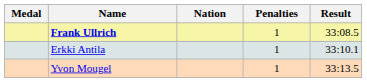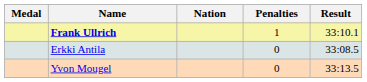 <table class=wikitable style="border:1px solid #AAAAAA;font-size:90%">
 <tr bgcolor="#E4E4E4">
 <th style="border-bottom:1px solid #AAAAAA" width=50>Medal</th>
 <th style="border-bottom:1px solid #AAAAAA" width=160>Name</th>
 <th style="border-bottom:1px solid #AAAAAA" width=80>Nation</th>
 <th style="border-bottom:1px solid #AAAAAA" width=80>Penalties</th>
 <th style="border-bottom:1px solid #AAAAAA" width=60>Result</th>
 </tr>
 <tr bgcolor="#F7F6A8">
 <td align="center"></td>
 <td><strong><a href='#'>Frank Ullrich</a></strong></td>
 <td align="center"></td>
 <td align="center">1</td>
-<td align="right">33:08.5</td>
+<td align="right">33:10.1</td>
 </tr>
 <tr bgcolor="#DCE5E5">
 <td align="center"></td>
 <td><a href='#'>Erkki Antila</a></td>
 <td align="center"></td>
-<td align="center">1</td>
-<td align="right">33:10.1</td>
+<td align="center">0</td>
+<td align="right">33:08.5</td>
 </tr>
 <tr bgcolor="#FFDAB9">
 <td align="center"></td>
 <td><a href='#'>Yvon Mougel</a></td>
 <td align="center"></td>
-<td align="center">1</td>
+<td align="center">0</td>
 <td align="right">33:13.5</td>
 </tr>
 </table>
